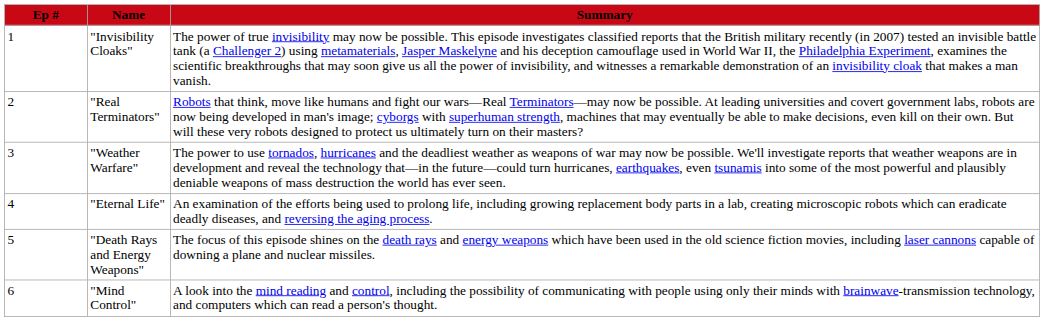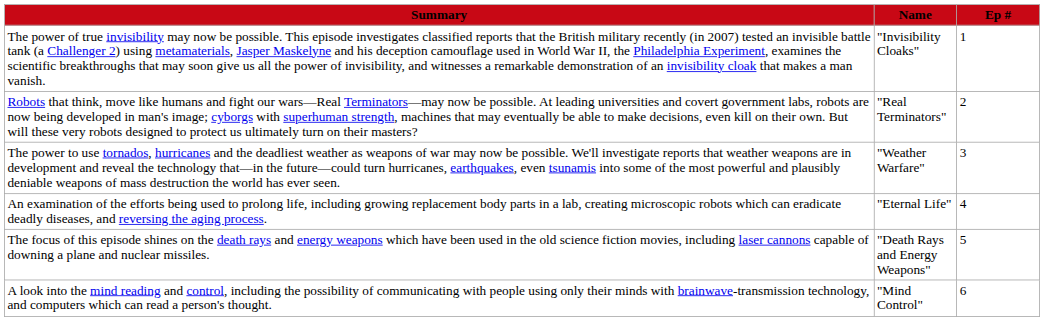 <table class="wikitable"  style="background:#fff;">
 <tr>
+<th style="background:#C80815"><span>Summary</span></th>
+<th style="background:#c80815; width:8%;"><span>Name</span></th>
 <th style="background:#c80815; width:8%;"><span>Ep #</span></th>
-<th style="background:#c80815; width:8%;"><span>Name</span></th>
-<th style="background:#C80815"><span>Summary</span></th>
 </tr>
 <tr valign=top>
+<td>The power of true <a href='#'>invisibility</a> may now be possible. This episode investigates classified reports that the British military recently (in 2007) tested an invisible battle tank (a <a href='#'>Challenger 2</a>) using <a href='#'>metamaterials</a>, <a href='#'>Jasper Maskelyne</a> and his deception camouflage used in World War II, the <a href='#'>Philadelphia Experiment</a>, examines the scientific breakthroughs that may soon give us all the power of invisibility, and witnesses a remarkable demonstration of an <a href='#'>invisibility cloak</a> that makes a man vanish.</td>
+<td>"Invisibility Cloaks"</td>
 <td>1</td>
-<td>"Invisibility Cloaks"</td>
-<td>The power of true <a href='#'>invisibility</a> may now be possible. This episode investigates classified reports that the British military recently (in 2007) tested an invisible battle tank (a <a href='#'>Challenger 2</a>) using <a href='#'>metamaterials</a>, <a href='#'>Jasper Maskelyne</a> and his deception camouflage used in World War II, the <a href='#'>Philadelphia Experiment</a>, examines the scientific breakthroughs that may soon give us all the power of invisibility, and witnesses a remarkable demonstration of an <a href='#'>invisibility cloak</a> that makes a man vanish.</td>
 </tr>
 <tr valign=top>
+<td><a href='#'>Robots</a> that think, move like humans and fight our wars—Real <a href='#'>Terminators</a>—may now be possible. At leading universities and covert government labs, robots are now being developed in man's image; <a href='#'>cyborgs</a> with <a href='#'>superhuman strength</a>, machines that may eventually be able to make decisions, even kill on their own. But will these very robots designed to protect us ultimately turn on their masters?</td>
+<td>"Real Terminators"</td>
 <td>2</td>
-<td>"Real Terminators"</td>
-<td><a href='#'>Robots</a> that think, move like humans and fight our wars—Real <a href='#'>Terminators</a>—may now be possible. At leading universities and covert government labs, robots are now being developed in man's image; <a href='#'>cyborgs</a> with <a href='#'>superhuman strength</a>, machines that may eventually be able to make decisions, even kill on their own. But will these very robots designed to protect us ultimately turn on their masters?</td>
 </tr>
 <tr valign=top>
+<td>The power to use <a href='#'>tornados</a>, <a href='#'>hurricanes</a> and the deadliest weather as weapons of war may now be possible. We'll investigate reports that weather weapons are in development and reveal the technology that—in the future—could turn hurricanes, <a href='#'>earthquakes</a>, even <a href='#'>tsunamis</a> into some of the most powerful and plausibly deniable weapons of mass destruction the world has ever seen.</td>
+<td>"Weather Warfare"</td>
 <td>3</td>
-<td>"Weather Warfare"</td>
-<td>The power to use <a href='#'>tornados</a>, <a href='#'>hurricanes</a> and the deadliest weather as weapons of war may now be possible. We'll investigate reports that weather weapons are in development and reveal the technology that—in the future—could turn hurricanes, <a href='#'>earthquakes</a>, even <a href='#'>tsunamis</a> into some of the most powerful and plausibly deniable weapons of mass destruction the world has ever seen.</td>
 </tr>
 <tr valign=top>
+<td>An examination of the efforts being used to prolong life, including growing replacement body parts in a lab, creating microscopic robots which can eradicate deadly diseases, and <a href='#'>reversing the aging process</a>.</td>
+<td>"Eternal Life"</td>
 <td>4</td>
-<td>"Eternal Life"</td>
-<td>An examination of the efforts being used to prolong life, including growing replacement body parts in a lab, creating microscopic robots which can eradicate deadly diseases, and <a href='#'>reversing the aging process</a>.</td>
 </tr>
 <tr valign=top>
+<td>The focus of this episode shines on the <a href='#'>death rays</a> and <a href='#'>energy weapons</a> which have been used in the old science fiction movies, including <a href='#'>laser cannons</a> capable of downing a plane and nuclear missiles.</td>
+<td>"Death Rays and Energy Weapons"</td>
 <td>5</td>
-<td>"Death Rays and Energy Weapons"</td>
-<td>The focus of this episode shines on the <a href='#'>death rays</a> and <a href='#'>energy weapons</a> which have been used in the old science fiction movies, including <a href='#'>laser cannons</a> capable of downing a plane and nuclear missiles.</td>
 </tr>
 <tr valign=top>
+<td>A look into the <a href='#'>mind reading</a> and <a href='#'>control</a>, including the possibility of communicating with people using only their minds with <a href='#'>brainwave</a>-transmission technology, and computers which can read a person's thought.</td>
+<td>"Mind Control"</td>
 <td>6</td>
-<td>"Mind Control"</td>
-<td>A look into the <a href='#'>mind reading</a> and <a href='#'>control</a>, including the possibility of communicating with people using only their minds with <a href='#'>brainwave</a>-transmission technology, and computers which can read a person's thought.</td>
 </tr>
 </table>
